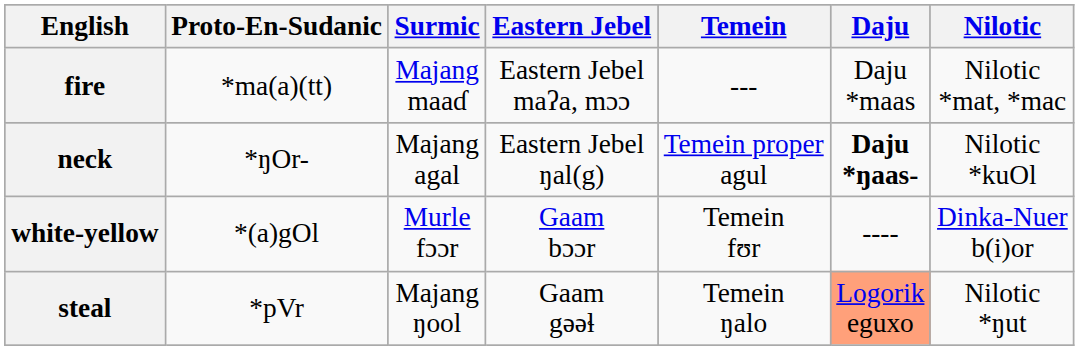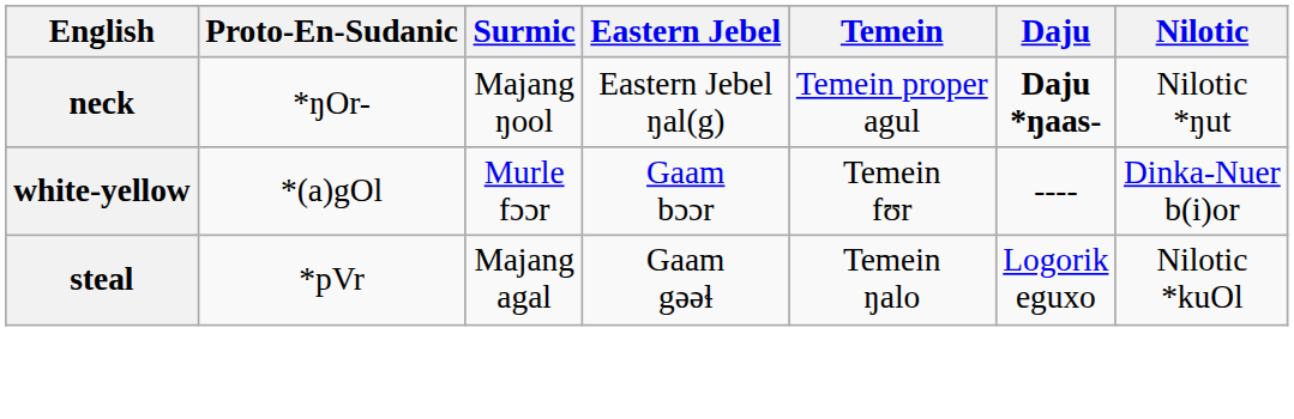 <table class="wikitable" style="text-align: center;">
 <tr>
 <th>English</th>
 <th>Proto-En-Sudanic<br></th>
 <th><a href='#'>Surmic</a></th>
 <th><a href='#'>Eastern Jebel</a></th>
 <th><a href='#'>Temein</a></th>
 <th><a href='#'>Daju</a></th>
 <th><a href='#'>Nilotic</a></th>
 </tr>
 <tr>
-<th>fire</th>
-<td>*ma(a)(tt)</td>
-<td><a href='#'>Majang</a><br> maaɗ</td>
-<td>Eastern Jebel<br> maʔa, mɔɔ</td>
-<td>---</td>
-<td>Daju<br> *maas</td>
-<td>Nilotic<br> *mat, *mac</td>
-</tr>
-<tr>
 <th>neck</th>
 <td>*ŋOr-</td>
-<td>Majang<br> agal</td>
+<td>Majang<br> ŋool</td>
 <td>Eastern Jebel<br> ŋal(g)</td>
 <td><a href='#'>Temein proper</a><br> agul</td>
 <td><strong>Daju<br> *ŋaas-</strong></td>
-<td>Nilotic<br> *kuOl</td>
+<td>Nilotic<br> *ŋut</td>
 </tr>
 <tr>
 <th>white-yellow</th>
 <td>*(a)gOl</td>
 <td><a href='#'>Murle</a><br> fɔɔr</td>
 <td><a href='#'>Gaam</a><br> bɔɔr</td>
 <td>Temein<br> fʊr</td>
 <td>----</td>
 <td><a href='#'>Dinka-Nuer</a><br> b(i)or</td>
 </tr>
 <tr>
 <th>steal</th>
 <td>*pVr</td>
-<td>Majang<br> ŋool</td>
+<td>Majang<br> agal</td>
 <td>Gaam<br> gəəɬ</td>
 <td>Temein<br> ŋalo</td>
-<td style="background: lightsalmon;"><a href='#'>Logorik</a><br> eguxo</td>
-<td>Nilotic<br> *ŋut</td>
+<td><a href='#'>Logorik</a><br> eguxo</td>
+<td>Nilotic<br> *kuOl</td>
 </tr>
 </table>
